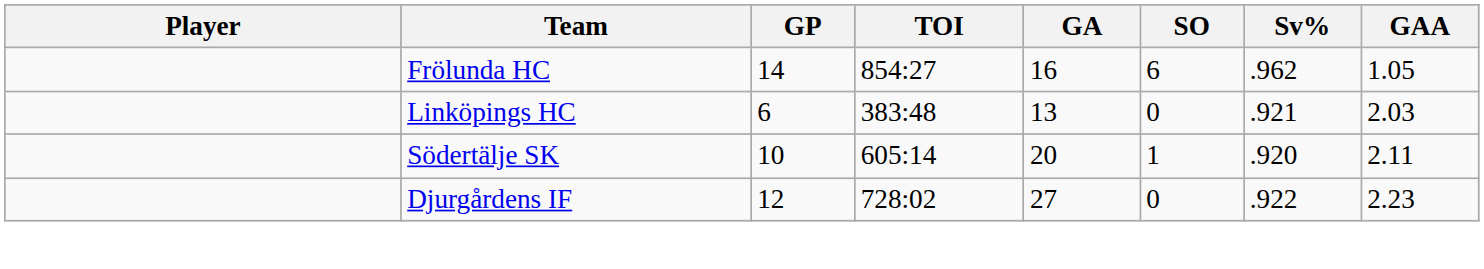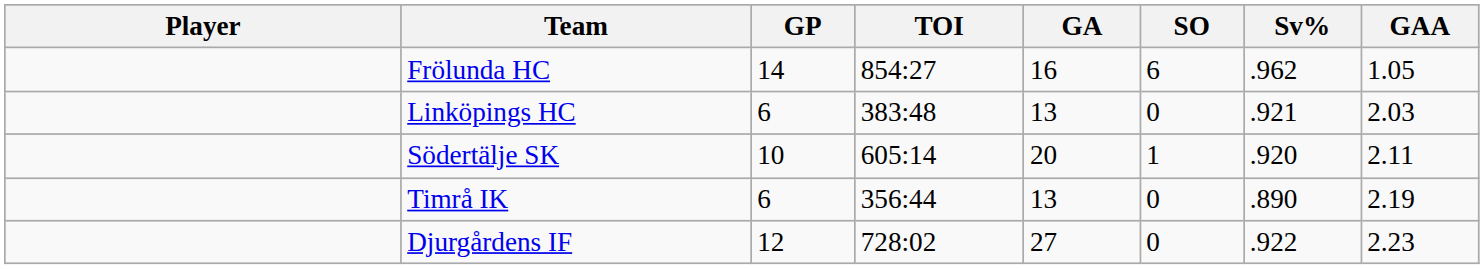 <table class="wikitable sortable">
 <tr>
 <th style="width: 15em;">Player</th>
 <th style="width: 13em;">Team</th>
 <th style="width: 3.5em;">GP</th>
 <th style="width: 6em;">TOI</th>
 <th style="width: 4em;">GA</th>
 <th style="width: 3.5em;">SO</th>
 <th style="width: 4em;">Sv%</th>
 <th style="width: 4em;">GAA</th>
 </tr>
 <tr>
 <td> </td>
 <td><a href='#'>Frölunda HC</a></td>
 <td>14</td>
 <td>854:27</td>
 <td>16</td>
 <td>6</td>
 <td>.962</td>
 <td>1.05</td>
 </tr>
 <tr>
 <td> </td>
 <td><a href='#'>Linköpings HC</a></td>
 <td>6</td>
 <td>383:48</td>
 <td>13</td>
 <td>0</td>
 <td>.921</td>
 <td>2.03</td>
 </tr>
 <tr>
 <td> </td>
 <td><a href='#'>Södertälje SK</a></td>
 <td>10</td>
 <td>605:14</td>
 <td>20</td>
 <td>1</td>
 <td>.920</td>
 <td>2.11</td>
 </tr>
 <tr>
 <td> </td>
+<td><a href='#'>Timrå IK</a></td>
+<td>6</td>
+<td>356:44</td>
+<td>13</td>
+<td>0</td>
+<td>.890</td>
+<td>2.19</td>
+</tr>
+<tr>
+<td> </td>
 <td><a href='#'>Djurgårdens IF</a></td>
 <td>12</td>
 <td>728:02</td>
 <td>27</td>
 <td>0</td>
 <td>.922</td>
 <td>2.23</td>
 </tr>
 </table>
